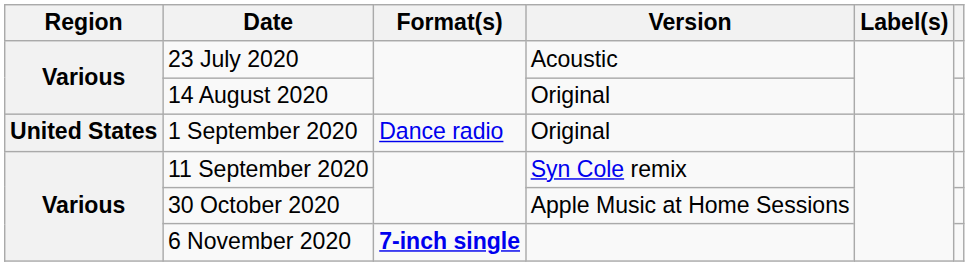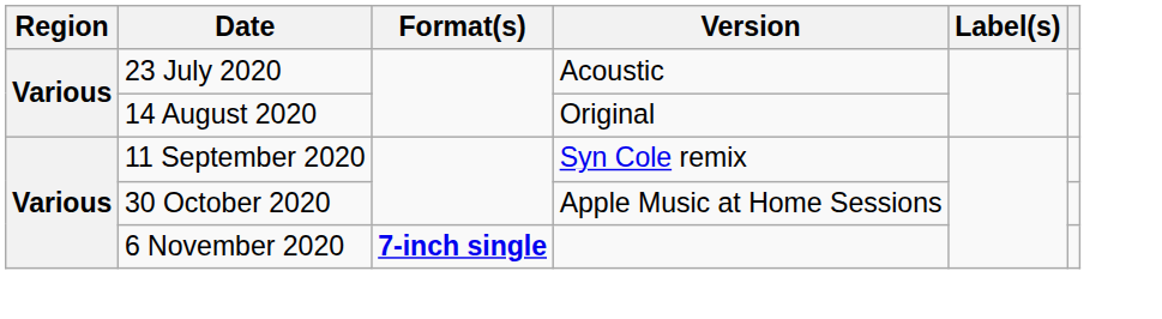 <table class="wikitable plainrowheaders">
 <tr>
 <th scope="col">Region</th>
 <th scope="col">Date</th>
 <th scope="col">Format(s)</th>
 <th scope="col">Version</th>
 <th scope="col">Label(s)</th>
 <th scope="col"></th>
 </tr>
 <tr>
 <th scope="row" rowspan="2">Various</th>
 <td>23 July 2020</td>
 <td rowspan="2"></td>
 <td>Acoustic</td>
 <td rowspan="2"></td>
 <td style="text-align:center;"></td>
 </tr>
 <tr>
 <td>14 August 2020</td>
 <td>Original</td>
 <td style="text-align:center;"></td>
 </tr>
 <tr>
-<th scope="row">United States</th>
-<td>1 September 2020</td>
-<td><a href='#'>Dance radio</a></td>
-<td>Original</td>
-<td></td>
-<td style="text-align:center;"></td>
-</tr>
-<tr>
 <th scope="row" rowspan="3">Various</th>
 <td>11 September 2020</td>
 <td rowspan="2"></td>
 <td><a href='#'>Syn Cole</a> remix</td>
 <td rowspan="3"></td>
 <td style="text-align:center;"></td>
 </tr>
 <tr>
 <td>30 October 2020</td>
 <td>Apple Music at Home Sessions</td>
 <td style="text-align:center;"></td>
 </tr>
 <tr>
 <td>6 November 2020</td>
 <td><strong><a href='#'>7-inch single</a></strong></td>
 <td></td>
 <td style="text-align:center;"></td>
 </tr>
 </table>
